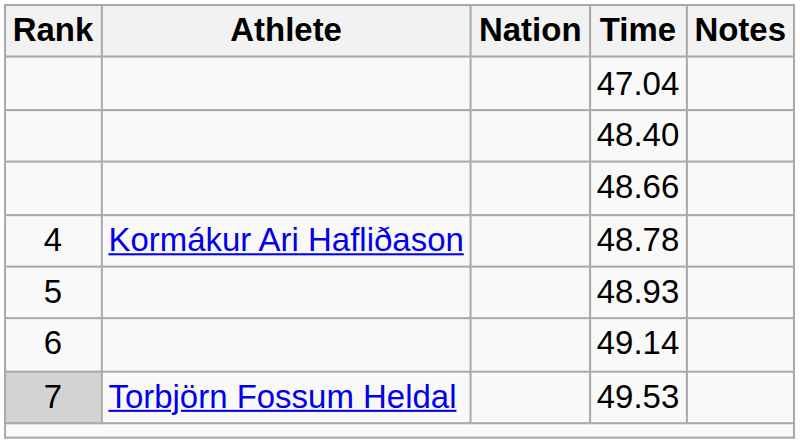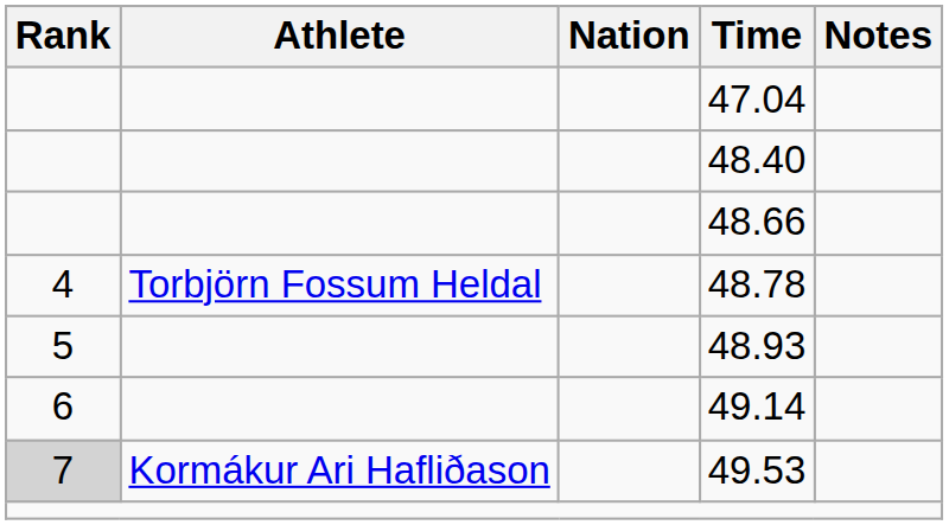 <table class="wikitable sortable" style="text-align:center;">
 <tr>
 <th scope="col" style="width: 10px;">Rank</th>
 <th scope="col">Athlete</th>
 <th scope="col">Nation</th>
 <th scope="col">Time</th>
 <th scope="col">Notes</th>
 </tr>
 <tr>
 <td></td>
 <td align=left></td>
 <td align=left></td>
 <td>47.04</td>
 <td></td>
 </tr>
 <tr>
 <td></td>
 <td align=left></td>
 <td align=left></td>
 <td>48.40</td>
 <td></td>
 </tr>
 <tr>
 <td></td>
 <td align=left></td>
 <td align=left></td>
 <td>48.66</td>
 <td></td>
 </tr>
 <tr>
 <td>4</td>
-<td align=left><a href='#'>Kormákur Ari Hafliðason</a></td>
+<td align=left><a href='#'>Torbjörn Fossum Heldal</a></td>
 <td align=left></td>
 <td>48.78</td>
 <td></td>
 </tr>
 <tr>
 <td>5</td>
 <td align=left></td>
 <td align=left></td>
 <td>48.93</td>
 <td></td>
 </tr>
 <tr>
 <td>6</td>
 <td align=left></td>
 <td align=left></td>
 <td>49.14</td>
 <td></td>
 </tr>
 <tr>
 <td style="background: lightgrey;">7</td>
-<td align=left><a href='#'>Torbjörn Fossum Heldal</a></td>
+<td align=left><a href='#'>Kormákur Ari Hafliðason</a></td>
 <td align=left></td>
 <td>49.53</td>
 <td></td>
 </tr>
 <tr class="sortbottom">
 <td colspan="5"></td>
 </tr>
 </table>
